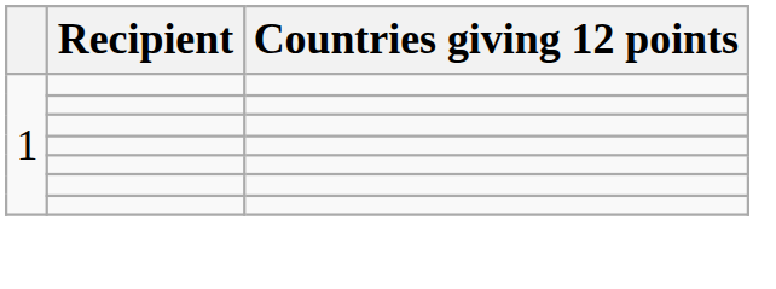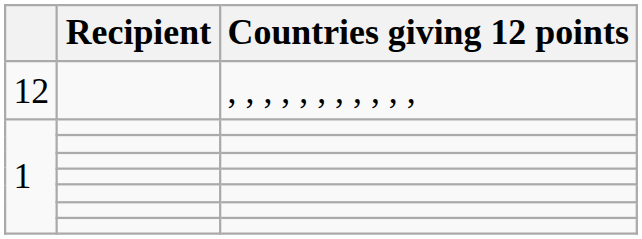 <table class="wikitable plainrowheaders">
 <tr>
 <th scope="col"></th>
 <th scope="col">Recipient</th>
 <th scope="col">Countries giving 12 points</th>
+</tr>
+<tr>
+<td>12</td>
+<td></td>
+<td>, , , , , , , <strong></strong>, <strong></strong>, <strong></strong>, , </td>
 </tr>
 <tr>
 <td rowspan="7">1</td>
 <td></td>
 <td><strong></strong></td>
 </tr>
 <tr>
 <td></td>
 <td></td>
 </tr>
 <tr>
 <td></td>
 <td></td>
 </tr>
 <tr>
 <td></td>
 <td></td>
 </tr>
 <tr>
 <td></td>
 <td><strong></strong></td>
 </tr>
 <tr>
 <td></td>
 <td></td>
 </tr>
 <tr>
 <td></td>
 <td></td>
 </tr>
 </table>
